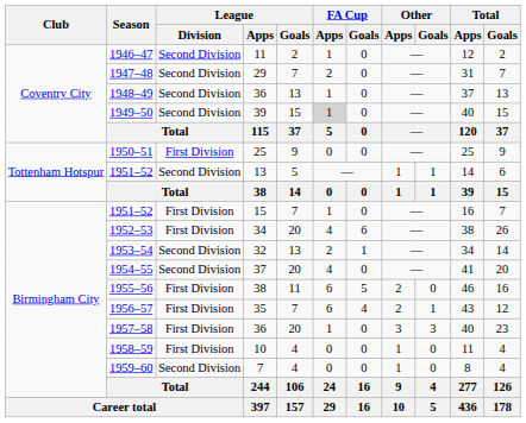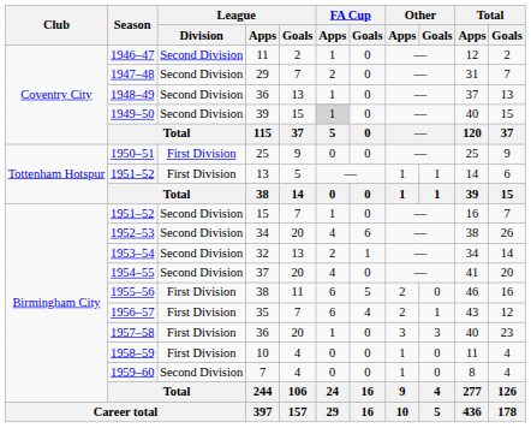 <table class=wikitable style="text-align:center">
 <tr>
 <th rowspan="2">Club</th>
 <th rowspan="2">Season</th>
 <th colspan="3">League</th>
 <th colspan="2"><a href='#'>FA Cup</a></th>
 <th colspan="2">Other</th>
 <th colspan="2">Total</th>
 </tr>
 <tr>
 <th>Division</th>
 <th>Apps</th>
 <th>Goals</th>
 <th>Apps</th>
 <th>Goals</th>
 <th>Apps</th>
 <th>Goals</th>
 <th>Apps</th>
 <th>Goals</th>
 </tr>
 <tr>
 <td rowspan="5"><a href='#'>Coventry City</a></td>
 <td><a href='#'>1946–47</a></td>
 <td><a href='#'>Second Division</a></td>
 <td>11</td>
 <td>2</td>
 <td>1</td>
 <td>0</td>
 <td colspan="2">—</td>
 <td>12</td>
 <td>2</td>
 </tr>
 <tr>
 <td><a href='#'>1947–48</a></td>
 <td>Second Division</td>
 <td>29</td>
 <td>7</td>
 <td>2</td>
 <td>0</td>
 <td colspan="2">—</td>
 <td>31</td>
 <td>7</td>
 </tr>
 <tr>
 <td><a href='#'>1948–49</a></td>
 <td>Second Division</td>
 <td>36</td>
 <td>13</td>
 <td>1</td>
 <td>0</td>
 <td colspan="2">—</td>
 <td>37</td>
 <td>13</td>
 </tr>
 <tr>
 <td><a href='#'>1949–50</a></td>
 <td>Second Division</td>
 <td>39</td>
 <td>15</td>
 <td style="background: lightgrey;">1</td>
 <td>0</td>
 <td colspan="2">—</td>
 <td>40</td>
 <td>15</td>
 </tr>
 <tr>
 <th colspan="2">Total</th>
 <th>115</th>
 <th>37</th>
 <th>5</th>
 <th>0</th>
 <th colspan="2">—</th>
 <th>120</th>
 <th>37</th>
 </tr>
 <tr>
 <td rowspan="3"><a href='#'>Tottenham Hotspur</a></td>
 <td><a href='#'>1950–51</a></td>
 <td><a href='#'>First Division</a></td>
 <td>25</td>
 <td>9</td>
 <td>0</td>
 <td>0</td>
 <td colspan="2">—</td>
 <td>25</td>
 <td>9</td>
 </tr>
 <tr>
 <td><a href='#'>1951–52</a></td>
-<td>Second Division</td>
+<td>First Division</td>
 <td>13</td>
 <td>5</td>
 <td colspan="2">—</td>
 <td>1</td>
 <td>1</td>
 <td>14</td>
 <td>6</td>
 </tr>
 <tr>
 <th colspan="2">Total</th>
 <th>38</th>
 <th>14</th>
 <th>0</th>
 <th>0</th>
 <th>1</th>
 <th>1</th>
 <th>39</th>
 <th>15</th>
 </tr>
 <tr>
 <td rowspan="10"><a href='#'>Birmingham City</a></td>
 <td><a href='#'>1951–52</a></td>
-<td>First Division</td>
+<td>Second Division</td>
 <td>15</td>
 <td>7</td>
 <td>1</td>
 <td>0</td>
 <td colspan="2">—</td>
 <td>16</td>
 <td>7</td>
 </tr>
 <tr>
 <td><a href='#'>1952–53</a></td>
-<td>First Division</td>
+<td>Second Division</td>
 <td>34</td>
 <td>20</td>
 <td>4</td>
 <td>6</td>
 <td colspan="2">—</td>
 <td>38</td>
 <td>26</td>
 </tr>
 <tr>
 <td><a href='#'>1953–54</a></td>
 <td>Second Division</td>
 <td>32</td>
 <td>13</td>
 <td>2</td>
 <td>1</td>
 <td colspan="2">—</td>
 <td>34</td>
 <td>14</td>
 </tr>
 <tr>
 <td><a href='#'>1954–55</a></td>
 <td>Second Division</td>
 <td>37</td>
 <td>20</td>
 <td>4</td>
 <td>0</td>
 <td colspan="2">—</td>
 <td>41</td>
 <td>20</td>
 </tr>
 <tr>
 <td><a href='#'>1955–56</a></td>
 <td>First Division</td>
 <td>38</td>
 <td>11</td>
 <td>6</td>
 <td>5</td>
 <td>2</td>
 <td>0</td>
 <td>46</td>
 <td>16</td>
 </tr>
 <tr>
 <td><a href='#'>1956–57</a></td>
 <td>First Division</td>
 <td>35</td>
 <td>7</td>
 <td>6</td>
 <td>4</td>
 <td>2</td>
 <td>1</td>
 <td>43</td>
 <td>12</td>
 </tr>
 <tr>
 <td><a href='#'>1957–58</a></td>
 <td>First Division</td>
 <td>36</td>
 <td>20</td>
 <td>1</td>
 <td>0</td>
 <td>3</td>
 <td>3</td>
 <td>40</td>
 <td>23</td>
 </tr>
 <tr>
 <td><a href='#'>1958–59</a></td>
 <td>First Division</td>
 <td>10</td>
 <td>4</td>
 <td>0</td>
 <td>0</td>
 <td>1</td>
 <td>0</td>
 <td>11</td>
 <td>4</td>
 </tr>
 <tr>
 <td><a href='#'>1959–60</a></td>
 <td>Second Division</td>
 <td>7</td>
 <td>4</td>
 <td>0</td>
 <td>0</td>
 <td>1</td>
 <td>0</td>
 <td>8</td>
 <td>4</td>
 </tr>
 <tr>
 <th colspan="2">Total</th>
 <th>244</th>
 <th>106</th>
 <th>24</th>
 <th>16</th>
 <th>9</th>
 <th>4</th>
 <th>277</th>
 <th>126</th>
 </tr>
 <tr>
 <th colspan="3">Career total</th>
 <th>397</th>
 <th>157</th>
 <th>29</th>
 <th>16</th>
 <th>10</th>
 <th>5</th>
 <th>436</th>
 <th>178</th>
 </tr>
 </table>
